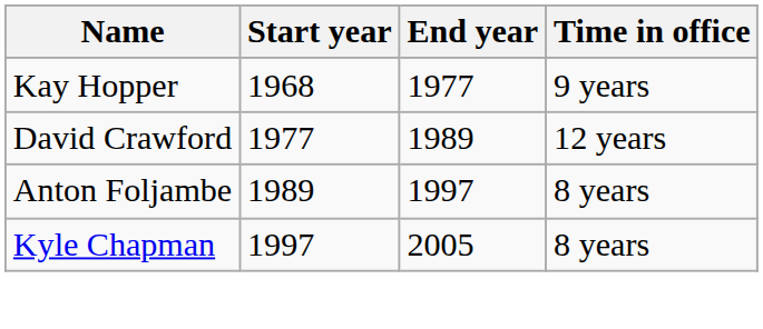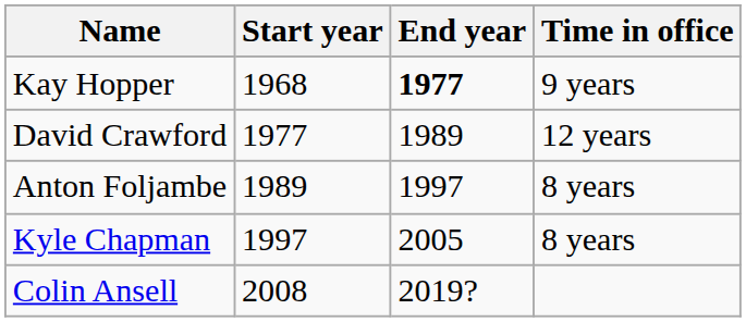 <table class="wikitable sortable">
 <tr>
 <th>Name</th>
 <th>Start year</th>
 <th class="unsortable">End year</th>
 <th>Time in office</th>
 </tr>
 <tr>
 <td>Kay Hopper</td>
 <td>1968</td>
-<td>1977</td>
+<td><strong>1977</strong></td>
 <td>9 years</td>
 </tr>
 <tr>
 <td>David Crawford</td>
 <td>1977</td>
 <td>1989</td>
 <td>12 years</td>
 </tr>
 <tr>
 <td>Anton Foljambe</td>
 <td>1989</td>
 <td>1997</td>
 <td>8 years</td>
 </tr>
 <tr>
 <td><a href='#'>Kyle Chapman</a></td>
 <td>1997</td>
 <td>2005</td>
 <td>8 years</td>
 </tr>
+<tr>
+<td><a href='#'>Colin Ansell</a></td>
+<td>2008</td>
+<td>2019?</td>
+<td></td>
+</tr>
 </table>
